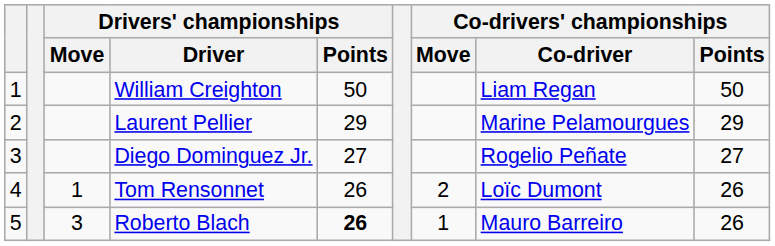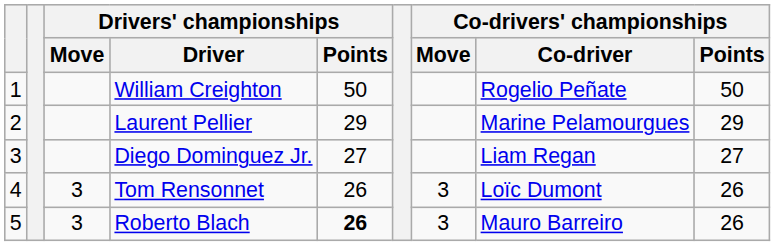 <table class="wikitable" style="font-size:85%;">
 <tr>
 <th rowspan="2"></th>
 <th rowspan="7" style="width:5px;"></th>
 <th colspan="3">Drivers' championships</th>
 <th rowspan="7" style="width:5px;"></th>
 <th colspan="3" nowrap>Co-drivers' championships</th>
 </tr>
 <tr>
 <th>Move</th>
 <th>Driver</th>
 <th>Points</th>
 <th>Move</th>
 <th>Co-driver</th>
 <th>Points</th>
 </tr>
 <tr>
 <td align="center">1</td>
 <td align="center"></td>
 <td><a href='#'>William Creighton</a></td>
 <td align="center">50</td>
 <td align="center"></td>
-<td><a href='#'>Liam Regan</a></td>
+<td><a href='#'>Rogelio Peñate</a></td>
 <td align="center">50</td>
 </tr>
 <tr>
 <td align="center">2</td>
 <td align="center"></td>
 <td><a href='#'>Laurent Pellier</a></td>
 <td align="center">29</td>
 <td align="center"></td>
 <td><a href='#'>Marine Pelamourgues</a></td>
 <td align="center">29</td>
 </tr>
 <tr>
 <td align="center">3</td>
 <td align="center"></td>
 <td><a href='#'>Diego Dominguez Jr.</a></td>
 <td align="center">27</td>
 <td align="center"></td>
-<td><a href='#'>Rogelio Peñate</a></td>
+<td><a href='#'>Liam Regan</a></td>
 <td align="center">27</td>
 </tr>
 <tr>
 <td align="center">4</td>
-<td align="center"> 1</td>
+<td align="center"> 3</td>
 <td><a href='#'>Tom Rensonnet</a></td>
 <td align="center">26</td>
-<td align="center"> 2</td>
+<td align="center"> 3</td>
 <td><a href='#'>Loïc Dumont</a></td>
 <td align="center">26</td>
 </tr>
 <tr>
 <td align="center">5</td>
 <td align="center"> 3</td>
 <td><a href='#'>Roberto Blach</a></td>
 <td align="center"><strong>26</strong></td>
-<td align="center"> 1</td>
+<td align="center"> 3</td>
 <td><a href='#'>Mauro Barreiro</a></td>
 <td align="center">26</td>
 </tr>
 </table>
